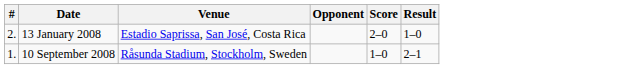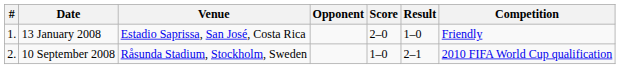 <table class="wikitable" style="font-size:95%;">
 <tr>
 <th>#</th>
 <th>Date</th>
 <th>Venue</th>
 <th>Opponent</th>
 <th>Score</th>
 <th>Result</th>
+<th>Competition</th>
 </tr>
 <tr>
-<td>2.</td>
+<td>1.</td>
 <td>13 January 2008</td>
 <td><a href='#'>Estadio Saprissa</a>, <a href='#'>San José</a>, Costa Rica</td>
 <td></td>
 <td>2–0</td>
 <td>1–0</td>
+<td><a href='#'>Friendly</a></td>
 </tr>
 <tr>
-<td>1.</td>
+<td>2.</td>
 <td>10 September 2008</td>
 <td><a href='#'>Råsunda Stadium</a>, <a href='#'>Stockholm</a>, Sweden</td>
 <td></td>
 <td>1–0</td>
 <td>2–1</td>
+<td><a href='#'>2010 FIFA World Cup qualification</a></td>
 </tr>
 </table>
